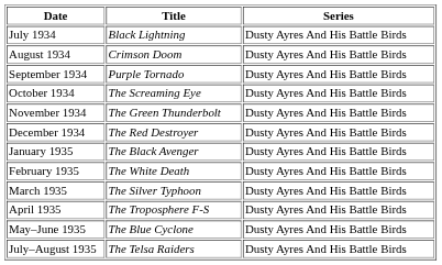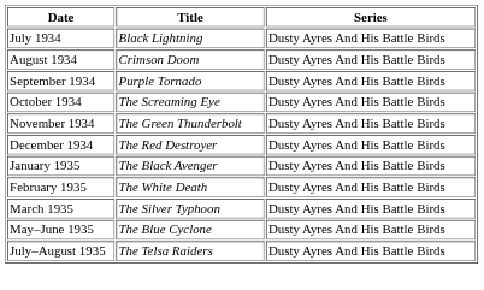 <table border="1" cellpadding="2">
 <tr>
 <th width="125">Date</th>
 <th width="175">Title</th>
 <th width="250">Series</th>
 </tr>
 <tr>
 <td>July 1934</td>
 <td><em>Black Lightning</em></td>
 <td>Dusty Ayres And His Battle Birds</td>
 </tr>
 <tr>
 <td>August 1934</td>
 <td><em>Crimson Doom</em></td>
 <td>Dusty Ayres And His Battle Birds</td>
 </tr>
 <tr>
 <td>September 1934</td>
 <td><em>Purple Tornado</em></td>
 <td>Dusty Ayres And His Battle Birds</td>
 </tr>
 <tr>
 <td>October 1934</td>
 <td><em>The Screaming Eye</em></td>
 <td>Dusty Ayres And His Battle Birds</td>
 </tr>
 <tr>
 <td>November 1934</td>
 <td><em>The Green Thunderbolt</em></td>
 <td>Dusty Ayres And His Battle Birds</td>
 </tr>
 <tr>
 <td>December 1934</td>
 <td><em>The Red Destroyer</em></td>
 <td>Dusty Ayres And His Battle Birds</td>
 </tr>
 <tr>
 <td>January 1935</td>
 <td><em>The Black Avenger</em></td>
 <td>Dusty Ayres And His Battle Birds</td>
 </tr>
 <tr>
 <td>February 1935</td>
 <td><em>The White Death</em></td>
 <td>Dusty Ayres And His Battle Birds</td>
 </tr>
 <tr>
 <td>March 1935</td>
 <td><em>The Silver Typhoon</em></td>
 <td>Dusty Ayres And His Battle Birds</td>
 </tr>
 <tr>
-<td>April 1935</td>
-<td><em>The Troposphere F-S</em></td>
-<td>Dusty Ayres And His Battle Birds</td>
-</tr>
-<tr>
 <td>May–June 1935</td>
 <td><em>The Blue Cyclone</em></td>
 <td>Dusty Ayres And His Battle Birds</td>
 </tr>
 <tr>
 <td>July–August 1935</td>
 <td><em>The Telsa Raiders</em></td>
 <td>Dusty Ayres And His Battle Birds</td>
 </tr>
 </table>
